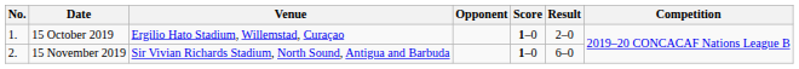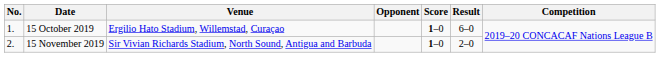 <table class="wikitable">
 <tr>
 <th>No.</th>
 <th>Date</th>
 <th>Venue</th>
 <th>Opponent</th>
 <th>Score</th>
 <th>Result</th>
 <th>Competition</th>
 </tr>
 <tr>
 <td>1.</td>
 <td>15 October 2019</td>
 <td><a href='#'>Ergilio Hato Stadium</a>, <a href='#'>Willemstad</a>, <a href='#'>Curaçao</a></td>
 <td></td>
 <td align=center><strong>1</strong>–0</td>
-<td align=center>2–0</td>
+<td align=center>6–0</td>
 <td rowspan=2><a href='#'>2019–20 CONCACAF Nations League B</a></td>
 </tr>
 <tr>
 <td>2.</td>
 <td>15 November 2019</td>
 <td><a href='#'>Sir Vivian Richards Stadium</a>, <a href='#'>North Sound</a>, <a href='#'>Antigua and Barbuda</a></td>
 <td></td>
 <td align=center><strong>1</strong>–0</td>
-<td align=center>6–0</td>
+<td align=center>2–0</td>
 </tr>
 </table>
